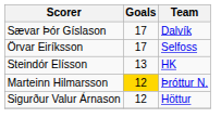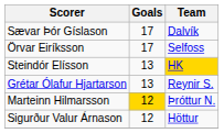 <table class="wikitable">
 <tr>
 <th>Scorer</th>
 <th>Goals</th>
 <th>Team</th>
 </tr>
 <tr>
 <td> Sævar Þór Gíslason</td>
 <td align=center>17</td>
 <td><a href='#'>Dalvík</a></td>
 </tr>
 <tr>
 <td> Örvar Eiríksson</td>
 <td align=center>17</td>
 <td><a href='#'>Selfoss</a></td>
 </tr>
 <tr>
 <td> Steindór Elísson</td>
 <td align=center>13</td>
-<td><a href='#'>HK</a></td>
+<td style="background: gold;"><a href='#'>HK</a></td>
+</tr>
+<tr>
+<td> <a href='#'>Grétar Ólafur Hjartarson</a></td>
+<td align=center>13</td>
+<td><a href='#'>Reynir S.</a></td>
 </tr>
 <tr>
 <td> Marteinn Hilmarsson</td>
 <td align=center style="background: gold;">12</td>
 <td><a href='#'>Þróttur N.</a></td>
 </tr>
 <tr>
 <td> Sigurður Valur Árnason</td>
 <td align=center>12</td>
 <td><a href='#'>Höttur</a></td>
 </tr>
 <tr>
 </tr>
 </table>
